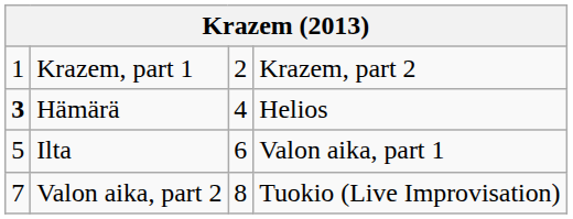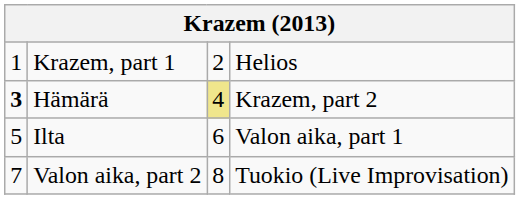 <table class="wikitable">
 <tr style="text-align:center;">
 <th colspan="4">Krazem (2013)</th>
 </tr>
 <tr>
 <td>1</td>
 <td>Krazem, part 1</td>
 <td>2</td>
-<td>Krazem, part 2</td>
+<td>Helios</td>
 </tr>
 <tr>
 <td><strong>3</strong></td>
 <td>Hämärä</td>
-<td>4</td>
-<td>Helios</td>
+<td style="background: khaki;">4</td>
+<td>Krazem, part 2</td>
 </tr>
 <tr>
 <td>5</td>
 <td>Ilta</td>
 <td>6</td>
 <td>Valon aika, part 1</td>
 </tr>
 <tr>
 <td>7</td>
 <td>Valon aika, part 2</td>
 <td>8</td>
 <td>Tuokio (Live Improvisation)</td>
 </tr>
 </table>
